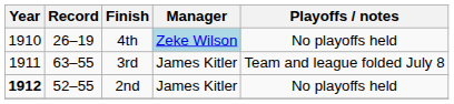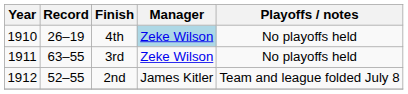 <table class="wikitable">
 <tr style="background: #F2F2F2;">
 <th>Year</th>
 <th>Record</th>
 <th>Finish</th>
 <th>Manager</th>
 <th>Playoffs / notes</th>
 </tr>
 <tr align=center>
 <td>1910</td>
 <td>26–19</td>
 <td>4th</td>
 <td style="background: lightblue;"><a href='#'>Zeke Wilson</a></td>
 <td>No playoffs held</td>
 </tr>
 <tr align=center>
 <td>1911</td>
 <td>63–55</td>
 <td>3rd</td>
+<td><a href='#'>Zeke Wilson</a></td>
+<td>No playoffs held</td>
+</tr>
+<tr align=center>
+<td>1912</td>
+<td>52–55</td>
+<td>2nd</td>
 <td>James Kitler</td>
 <td>Team and league folded July 8</td>
 </tr>
 <tr align=center>
-<td><strong>1912</strong></td>
-<td>52–55</td>
-<td>2nd</td>
-<td>James Kitler</td>
-<td>No playoffs held</td>
-</tr>
-<tr align=center>
 </tr>
 </table>
